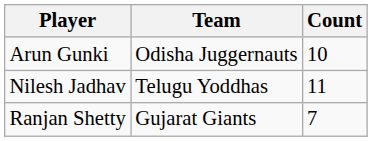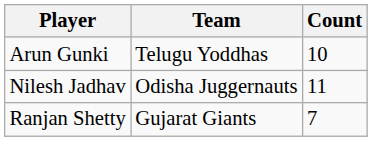 <table class="wikitable">
 <tr>
 <th>Player</th>
 <th>Team</th>
 <th>Count</th>
 </tr>
 <tr>
 <td>Arun Gunki</td>
-<td>Odisha Juggernauts</td>
+<td>Telugu Yoddhas</td>
 <td>10</td>
 </tr>
 <tr>
 <td>Nilesh Jadhav</td>
-<td>Telugu Yoddhas</td>
+<td>Odisha Juggernauts</td>
 <td>11</td>
 </tr>
 <tr>
 <td>Ranjan Shetty</td>
 <td>Gujarat Giants</td>
 <td>7</td>
 </tr>
 </table>
